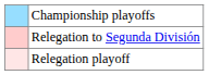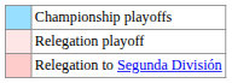 <table bgcolor="#f7f8ff" cellpadding="3" cellspacing="0" border="1" style="font-size: 95%; border: gray solid 1px; border-collapse: collapse;text-align:center;">
 <tr>
 <td style="background: #97DEFF;" width="20"></td>
 <td bgcolor="#ffffff" align=left>Championship playoffs</td>
 </tr>
 <tr>
+<td style="background: #FFE6E6" width="20"></td>
+<td bgcolor="#ffffff" align=left>Relegation playoff</td>
+</tr>
+<tr>
 <td style="background: #FFCCCC" width="20"></td>
 <td bgcolor="#ffffff" align=left>Relegation to <a href='#'>Segunda División</a></td>
 </tr>
-<tr>
-<td style="background: #FFE6E6" width="20"></td>
-<td bgcolor="#ffffff" align=left>Relegation playoff</td>
-</tr>
 </table>
